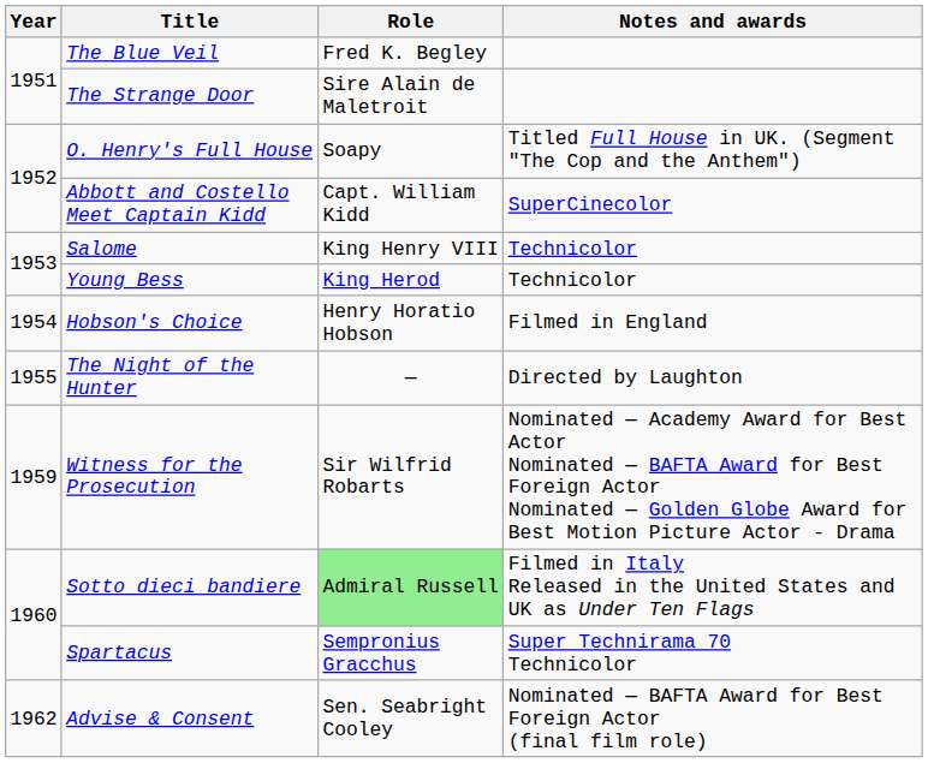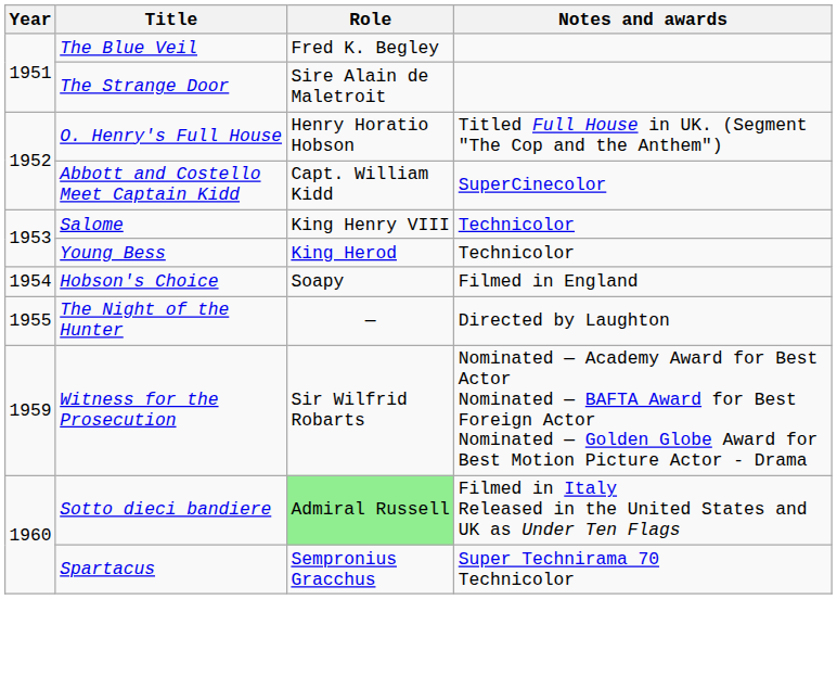 <table class="wikitable">
 <tr>
 <th>Year</th>
 <th>Title</th>
 <th>Role</th>
 <th>Notes and awards</th>
 </tr>
 <tr>
 <td rowspan=2>1951</td>
 <td><em><a href='#'>The Blue Veil</a></em></td>
 <td>Fred K. Begley</td>
 <td></td>
 </tr>
 <tr>
 <td><em><a href='#'>The Strange Door</a></em></td>
 <td>Sire Alain de Maletroit</td>
 <td></td>
 </tr>
 <tr>
 <td rowspan=2>1952</td>
 <td><em><a href='#'>O. Henry's Full House</a></em></td>
-<td>Soapy</td>
+<td>Henry Horatio Hobson</td>
 <td>Titled <em><a href='#'>Full House</a></em> in UK. (Segment "The Cop and the Anthem")</td>
 </tr>
 <tr>
 <td><em><a href='#'>Abbott and Costello Meet Captain Kidd</a></em></td>
 <td>Capt. William Kidd</td>
 <td><a href='#'>SuperCinecolor</a></td>
 </tr>
 <tr>
 <td rowspan=2>1953</td>
 <td><em><a href='#'>Salome</a></em></td>
 <td>King Henry VIII</td>
 <td><a href='#'>Technicolor</a></td>
 </tr>
 <tr>
 <td><em><a href='#'>Young Bess</a></em></td>
 <td><a href='#'>King Herod</a></td>
 <td>Technicolor</td>
 </tr>
 <tr>
 <td>1954</td>
 <td><em><a href='#'>Hobson's Choice</a></em></td>
-<td>Henry Horatio Hobson</td>
+<td>Soapy</td>
 <td>Filmed in England</td>
 </tr>
 <tr>
 <td>1955</td>
 <td><em><a href='#'>The Night of the Hunter</a></em></td>
 <td align=center>—</td>
 <td>Directed by Laughton</td>
 </tr>
 <tr>
 <td>1959</td>
 <td><em><a href='#'>Witness for the Prosecution</a></em></td>
 <td>Sir Wilfrid Robarts</td>
 <td>Nominated — Academy Award for Best Actor<br>Nominated — <a href='#'>BAFTA Award</a> for Best Foreign Actor<br>Nominated — <a href='#'>Golden Globe</a> Award for Best Motion Picture Actor - Drama</td>
 </tr>
 <tr>
 <td rowspan=2>1960</td>
 <td><em><a href='#'>Sotto dieci bandiere</a></em></td>
 <td style="background: lightgreen;">Admiral Russell</td>
 <td>Filmed in <a href='#'>Italy</a><br>Released in the United States and UK as <em>Under Ten Flags</em></td>
 </tr>
 <tr>
 <td><em><a href='#'>Spartacus</a></em></td>
 <td><a href='#'>Sempronius Gracchus</a></td>
 <td><a href='#'>Super Technirama 70</a><br>Technicolor</td>
 </tr>
-<tr>
-<td>1962</td>
-<td><em><a href='#'>Advise & Consent</a></em></td>
-<td>Sen. Seabright Cooley</td>
-<td>Nominated — BAFTA Award for Best Foreign Actor<br>(final film role)</td>
-</tr>
 </table>
